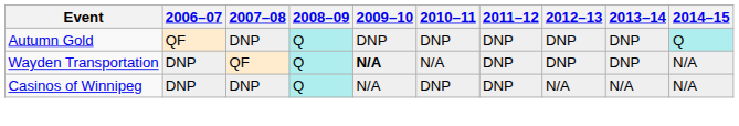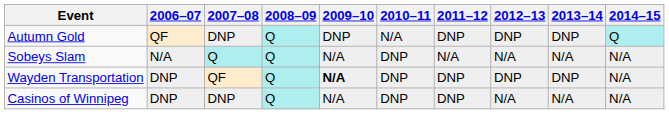 <table class="wikitable" style="font-size:95%;">
 <tr>
 <th>Event</th>
 <th><a href='#'>2006–07</a></th>
 <th><a href='#'>2007–08</a></th>
 <th><a href='#'>2008–09</a></th>
 <th><a href='#'>2009–10</a></th>
 <th><a href='#'>2010–11</a></th>
 <th><a href='#'>2011–12</a></th>
 <th><a href='#'>2012–13</a></th>
 <th><a href='#'>2013–14</a></th>
 <th><a href='#'>2014–15</a></th>
 </tr>
 <tr>
 <td><a href='#'>Autumn Gold</a></td>
 <td style="background:#ffebcd;">QF</td>
 <td style="background:#EFEFEF;">DNP</td>
 <td style="background:#afeeee;">Q</td>
 <td style="background:#EFEFEF;">DNP</td>
-<td style="background:#EFEFEF;">DNP</td>
+<td style="background:#EFEFEF;">N/A</td>
 <td style="background:#EFEFEF;">DNP</td>
 <td style="background:#EFEFEF;">DNP</td>
 <td style="background:#EFEFEF;">DNP</td>
 <td style="background:#afeeee;">Q</td>
+</tr>
+<tr>
+<td><a href='#'>Sobeys Slam</a></td>
+<td style="background:#EFEFEF;">N/A</td>
+<td style="background:#afeeee;">Q</td>
+<td style="background:#afeeee;">Q</td>
+<td style="background:#EFEFEF;">N/A</td>
+<td style="background:#EFEFEF;">DNP</td>
+<td style="background:#EFEFEF;">N/A</td>
+<td style="background:#EFEFEF;">N/A</td>
+<td style="background:#EFEFEF;">N/A</td>
+<td style="background:#EFEFEF;">N/A</td>
 </tr>
 <tr>
 <td><a href='#'>Wayden Transportation</a></td>
 <td style="background:#EFEFEF;">DNP</td>
 <td style="background:#ffebcd;">QF</td>
 <td style="background:#afeeee;">Q</td>
 <td style="background:#EFEFEF;"><strong>N/A</strong></td>
-<td style="background:#EFEFEF;">N/A</td>
+<td style="background:#EFEFEF;">DNP</td>
 <td style="background:#EFEFEF;">DNP</td>
 <td style="background:#EFEFEF;">DNP</td>
 <td style="background:#EFEFEF;">DNP</td>
 <td style="background:#EFEFEF;">N/A</td>
 </tr>
 <tr>
 <td><a href='#'>Casinos of Winnipeg</a></td>
 <td style="background:#EFEFEF;">DNP</td>
 <td style="background:#EFEFEF;">DNP</td>
 <td style="background:#afeeee;">Q</td>
 <td style="background:#EFEFEF;">N/A</td>
 <td style="background:#EFEFEF;">DNP</td>
 <td style="background:#EFEFEF;">DNP</td>
 <td style="background:#EFEFEF;">N/A</td>
 <td style="background:#EFEFEF;">N/A</td>
 <td style="background:#EFEFEF;">N/A</td>
 </tr>
 </table>
